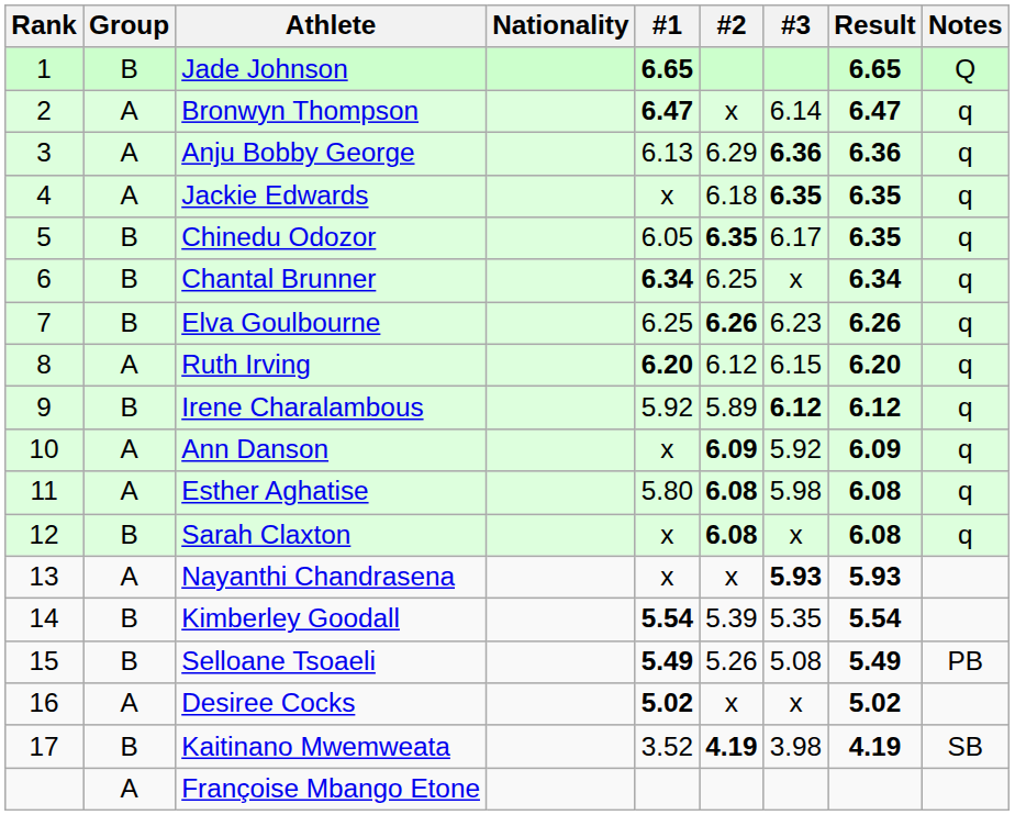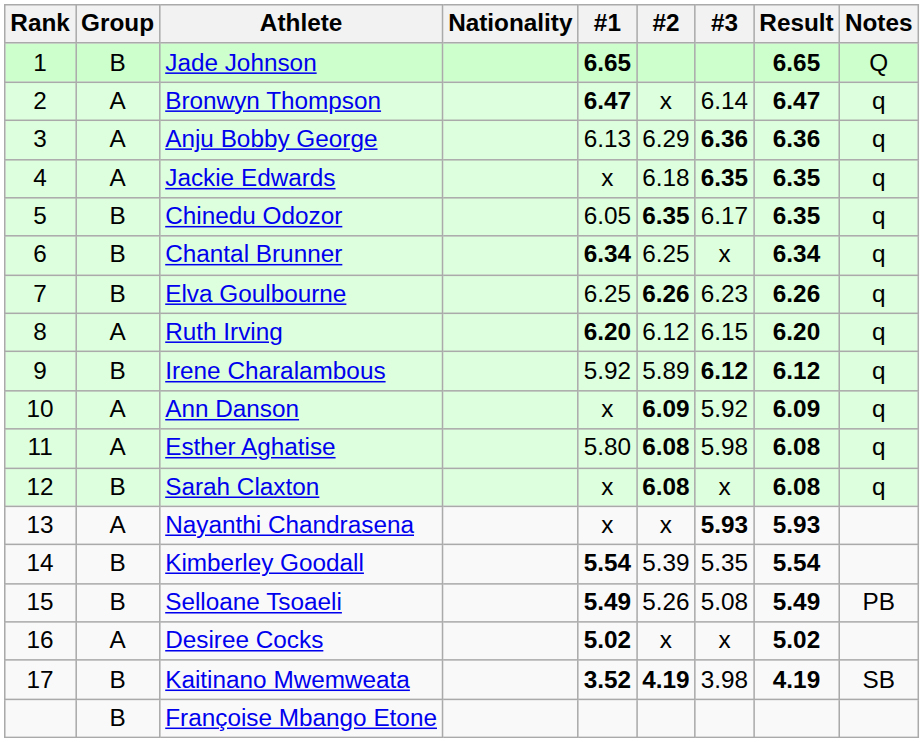 <table class="wikitable sortable" style="text-align:center">
 <tr>
 <th>Rank</th>
 <th>Group</th>
 <th>Athlete</th>
 <th>Nationality</th>
 <th>#1</th>
 <th>#2</th>
 <th>#3</th>
 <th>Result</th>
 <th>Notes</th>
 </tr>
 <tr bgcolor=ccffcc>
 <td>1</td>
 <td>B</td>
 <td align="left"><a href='#'>Jade Johnson</a></td>
 <td align=left></td>
 <td><strong>6.65</strong></td>
 <td></td>
 <td></td>
 <td><strong>6.65</strong></td>
 <td>Q</td>
 </tr>
 <tr bgcolor=ddffdd>
 <td>2</td>
 <td>A</td>
 <td align="left"><a href='#'>Bronwyn Thompson</a></td>
 <td align=left></td>
 <td><strong>6.47</strong></td>
 <td>x</td>
 <td>6.14</td>
 <td><strong>6.47</strong></td>
 <td>q</td>
 </tr>
 <tr bgcolor=ddffdd>
 <td>3</td>
 <td>A</td>
 <td align="left"><a href='#'>Anju Bobby George</a></td>
 <td align=left></td>
 <td>6.13</td>
 <td>6.29</td>
 <td><strong>6.36</strong></td>
 <td><strong>6.36</strong></td>
 <td>q</td>
 </tr>
 <tr bgcolor=ddffdd>
 <td>4</td>
 <td>A</td>
 <td align="left"><a href='#'>Jackie Edwards</a></td>
 <td align=left></td>
 <td>x</td>
 <td>6.18</td>
 <td><strong>6.35</strong></td>
 <td><strong>6.35</strong></td>
 <td>q</td>
 </tr>
 <tr bgcolor=ddffdd>
 <td>5</td>
 <td>B</td>
 <td align="left"><a href='#'>Chinedu Odozor</a></td>
 <td align=left></td>
 <td>6.05</td>
 <td><strong>6.35</strong></td>
 <td>6.17</td>
 <td><strong>6.35</strong></td>
 <td>q</td>
 </tr>
 <tr bgcolor=ddffdd>
 <td>6</td>
 <td>B</td>
 <td align="left"><a href='#'>Chantal Brunner</a></td>
 <td align=left></td>
 <td><strong>6.34</strong></td>
 <td>6.25</td>
 <td>x</td>
 <td><strong>6.34</strong></td>
 <td>q</td>
 </tr>
 <tr bgcolor=ddffdd>
 <td>7</td>
 <td>B</td>
 <td align="left"><a href='#'>Elva Goulbourne</a></td>
 <td align=left></td>
 <td>6.25</td>
 <td><strong>6.26</strong></td>
 <td>6.23</td>
 <td><strong>6.26</strong></td>
 <td>q</td>
 </tr>
 <tr bgcolor=ddffdd>
 <td>8</td>
 <td>A</td>
 <td align="left"><a href='#'>Ruth Irving</a></td>
 <td align=left></td>
 <td><strong>6.20</strong></td>
 <td>6.12</td>
 <td>6.15</td>
 <td><strong>6.20</strong></td>
 <td>q</td>
 </tr>
 <tr bgcolor=ddffdd>
 <td>9</td>
 <td>B</td>
 <td align="left"><a href='#'>Irene Charalambous</a></td>
 <td align=left></td>
 <td>5.92</td>
 <td>5.89</td>
 <td><strong>6.12</strong></td>
 <td><strong>6.12</strong></td>
 <td>q</td>
 </tr>
 <tr bgcolor=ddffdd>
 <td>10</td>
 <td>A</td>
 <td align="left"><a href='#'>Ann Danson</a></td>
 <td align=left></td>
 <td>x</td>
 <td><strong>6.09</strong></td>
 <td>5.92</td>
 <td><strong>6.09</strong></td>
 <td>q</td>
 </tr>
 <tr bgcolor=ddffdd>
 <td>11</td>
 <td>A</td>
 <td align="left"><a href='#'>Esther Aghatise</a></td>
 <td align=left></td>
 <td>5.80</td>
 <td><strong>6.08</strong></td>
 <td>5.98</td>
 <td><strong>6.08</strong></td>
 <td>q</td>
 </tr>
 <tr bgcolor=ddffdd>
 <td>12</td>
 <td>B</td>
 <td align="left"><a href='#'>Sarah Claxton</a></td>
 <td align=left></td>
 <td>x</td>
 <td><strong>6.08</strong></td>
 <td>x</td>
 <td><strong>6.08</strong></td>
 <td>q</td>
 </tr>
 <tr>
 <td>13</td>
 <td>A</td>
 <td align="left"><a href='#'>Nayanthi Chandrasena</a></td>
 <td align=left></td>
 <td>x</td>
 <td>x</td>
 <td><strong>5.93</strong></td>
 <td><strong>5.93</strong></td>
 <td></td>
 </tr>
 <tr>
 <td>14</td>
 <td>B</td>
 <td align="left"><a href='#'>Kimberley Goodall</a></td>
 <td align=left></td>
 <td><strong>5.54</strong></td>
 <td>5.39</td>
 <td>5.35</td>
 <td><strong>5.54</strong></td>
 <td></td>
 </tr>
 <tr>
 <td>15</td>
 <td>B</td>
 <td align="left"><a href='#'>Selloane Tsoaeli</a></td>
 <td align=left></td>
 <td><strong>5.49</strong></td>
 <td>5.26</td>
 <td>5.08</td>
 <td><strong>5.49</strong></td>
 <td>PB</td>
 </tr>
 <tr>
 <td>16</td>
 <td>A</td>
 <td align="left"><a href='#'>Desiree Cocks</a></td>
 <td align=left></td>
 <td><strong>5.02</strong></td>
 <td>x</td>
 <td>x</td>
 <td><strong>5.02</strong></td>
 <td></td>
 </tr>
 <tr>
 <td>17</td>
 <td>B</td>
 <td align="left"><a href='#'>Kaitinano Mwemweata</a></td>
 <td align=left></td>
-<td>3.52</td>
+<td><strong>3.52</strong></td>
 <td><strong>4.19</strong></td>
 <td>3.98</td>
 <td><strong>4.19</strong></td>
 <td>SB</td>
 </tr>
 <tr>
 <td></td>
-<td>A</td>
+<td>B</td>
 <td align="left"><a href='#'>Françoise Mbango Etone</a></td>
 <td align=left></td>
 <td></td>
 <td></td>
 <td></td>
 <td><strong></strong></td>
 <td></td>
 </tr>
 </table>
